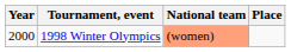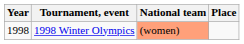 <table class="wikitable">
 <tr>
 <th scope="col">Year</th>
 <th scope="col">Tournament, event</th>
 <th scope="col">National team</th>
 <th scope="col">Place</th>
 </tr>
 <tr>
-<td>2000</td>
+<td>1998</td>
 <td><a href='#'>1998 Winter Olympics</a></td>
 <td style="background: lightsalmon;"> (women)</td>
 <td></td>
 </tr>
 </table>
